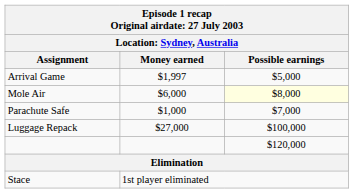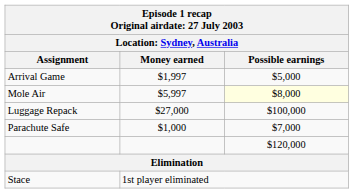 <table class="wikitable" style="font-size: 95%; margin: 10px" align="right" width="40%">
 <tr>
 <th colspan=3>Episode 1 recap<br>Original airdate: 27 July 2003</th>
 </tr>
 <tr>
 <th colspan=3>Location: <a href='#'>Sydney</a>, <a href='#'>Australia</a></th>
 </tr>
 <tr>
 <th>Assignment</th>
 <th>Money earned</th>
 <th>Possible earnings</th>
 </tr>
 <tr>
 <td>Arrival Game</td>
 <td align="center">$1,997</td>
 <td align="center">$5,000</td>
 </tr>
 <tr>
 <td>Mole Air</td>
-<td align="center">$6,000</td>
+<td align="center">$5,997</td>
 <td align="center" style="background: lightyellow;">$8,000</td>
+</tr>
+<tr>
+<td>Luggage Repack</td>
+<td align="center">$27,000</td>
+<td align="center">$100,000</td>
 </tr>
 <tr>
 <td>Parachute Safe</td>
 <td align="center">$1,000</td>
 <td align="center">$7,000</td>
-</tr>
-<tr>
-<td>Luggage Repack</td>
-<td align="center">$27,000</td>
-<td align="center">$100,000</td>
 </tr>
 <tr>
 <td><strong></strong></td>
 <td align="center"><strong></strong></td>
 <td align="center">$120,000</td>
 </tr>
 <tr>
 <th colspan=3>Elimination</th>
 </tr>
 <tr>
 <td>Stace</td>
 <td colspan=2>1st player eliminated</td>
 </tr>
 </table>
